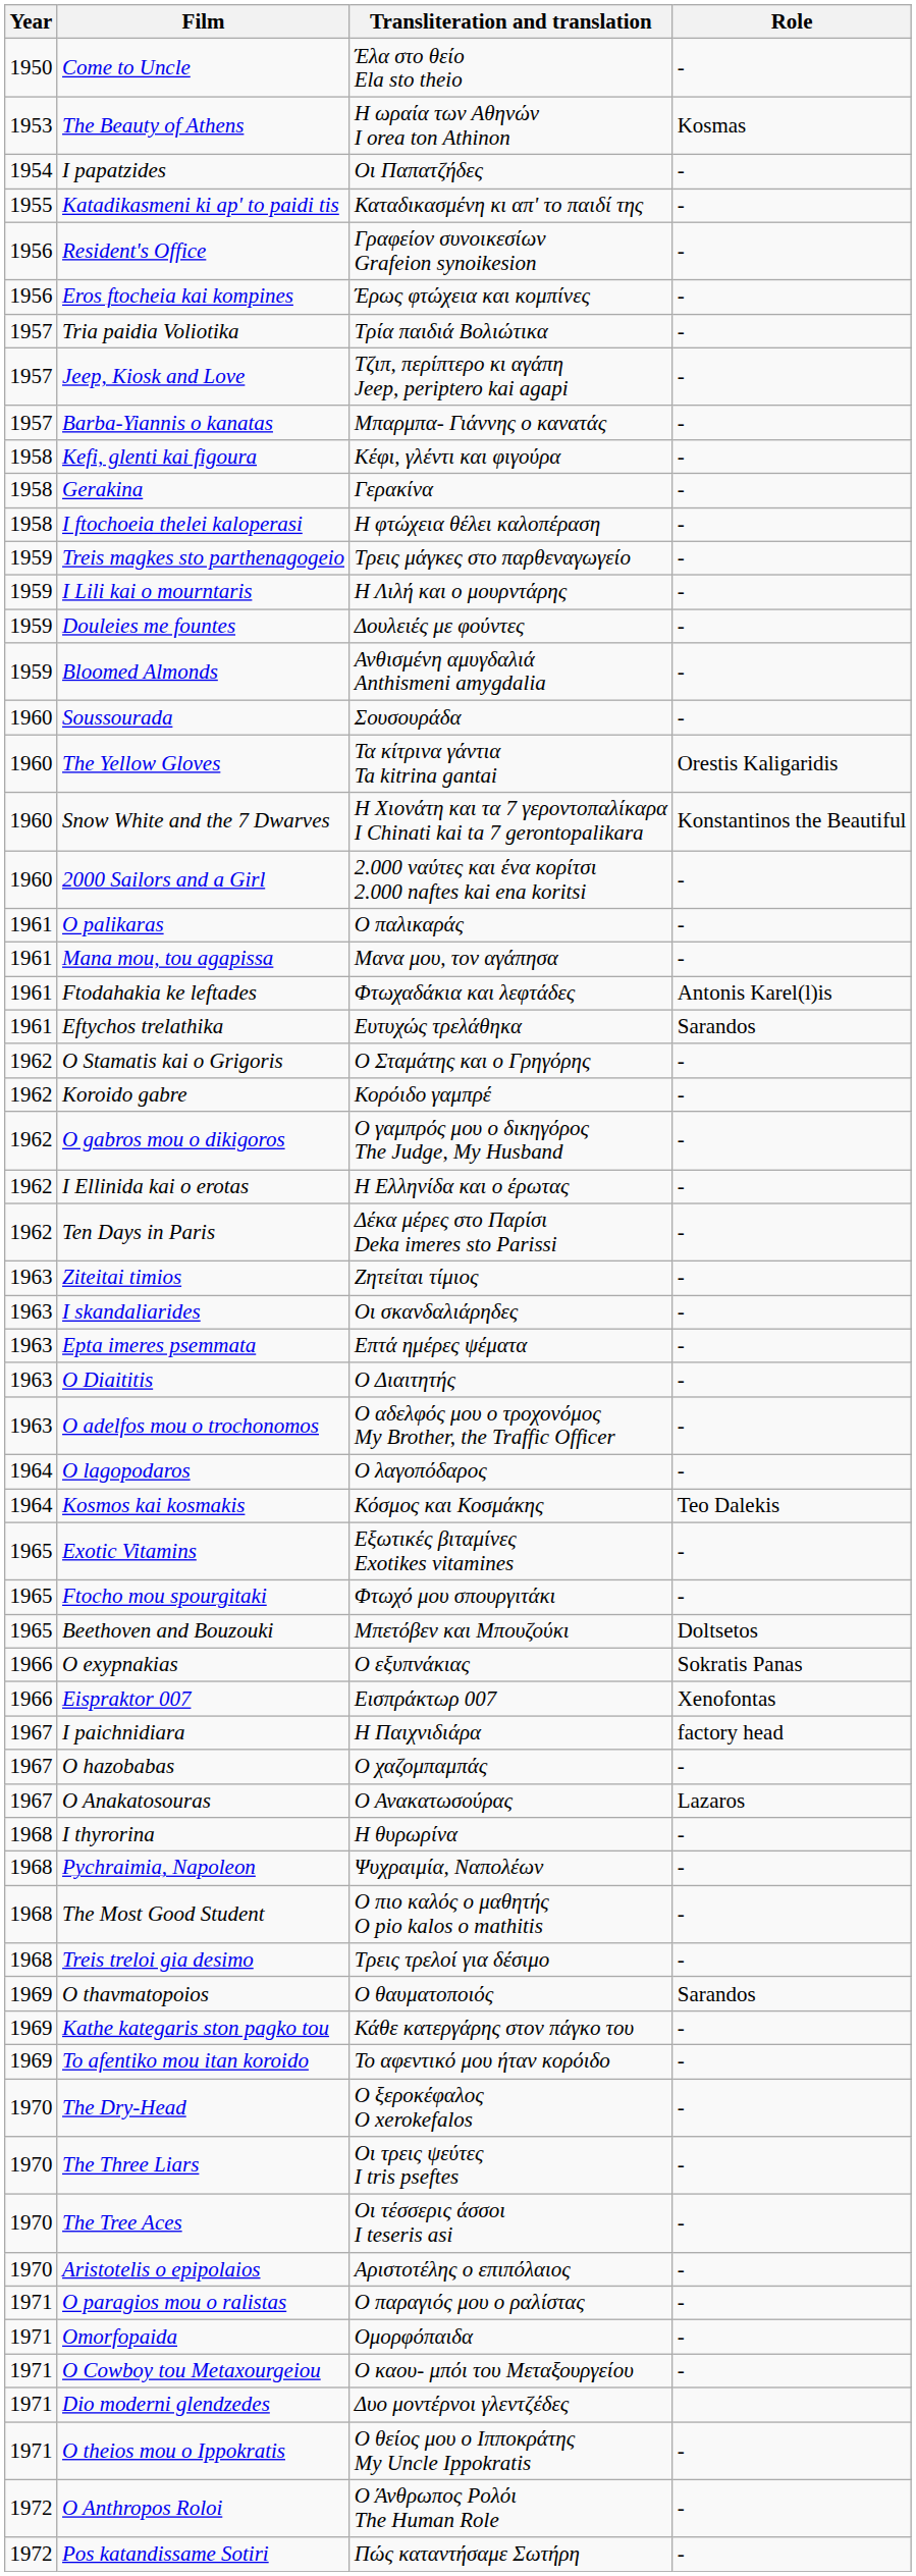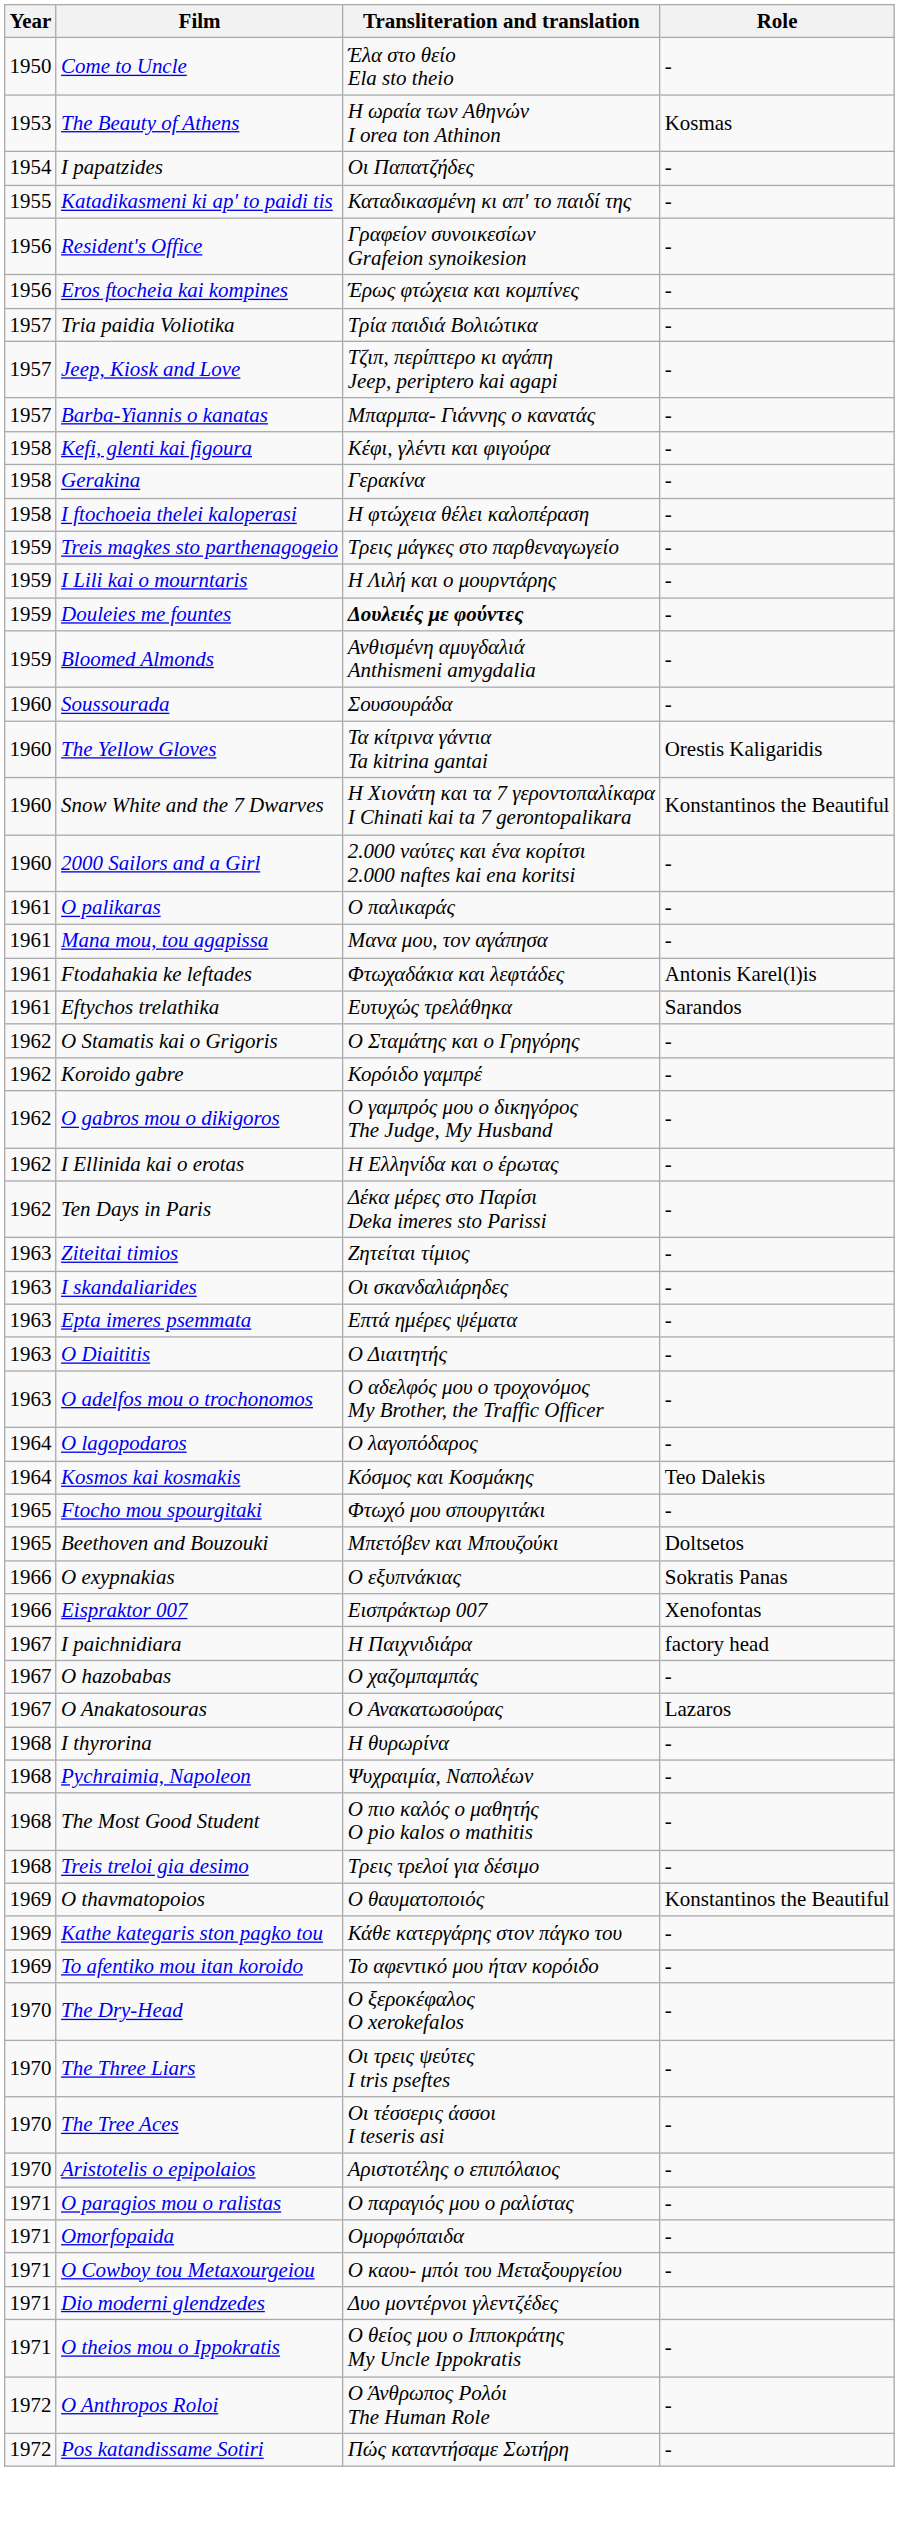 <table class="wikitable">
 <tr>
 <th>Year</th>
 <th>Film</th>
 <th>Transliteration and translation</th>
 <th>Role</th>
 </tr>
 <tr>
 <td>1950</td>
 <td><em><a href='#'>Come to Uncle</a></em></td>
 <td><em>Έλα στο θείο</em><br><em>Ela sto theio</em></td>
 <td>-</td>
 </tr>
 <tr>
 <td>1953</td>
 <td><em><a href='#'>The Beauty of Athens</a></em></td>
 <td><em>Η ωραία των Αθηνών</em><br><em>I orea ton Athinon</em></td>
 <td>Kosmas</td>
 </tr>
 <tr>
 <td>1954</td>
 <td><em>I papatzides</em></td>
 <td><em>Οι Παπατζήδες</em></td>
 <td>-</td>
 </tr>
 <tr>
 <td>1955</td>
 <td><em><a href='#'>Katadikasmeni ki ap' to paidi tis</a></em></td>
 <td><em>Καταδικασμένη κι απ' το παιδί της </em></td>
 <td>-</td>
 </tr>
 <tr>
 <td>1956</td>
 <td><em><a href='#'>Resident's Office</a></em></td>
 <td><em>Γραφείον συνοικεσίων</em><br><em>Grafeion synoikesion</em></td>
 <td>-</td>
 </tr>
 <tr>
 <td>1956</td>
 <td><em><a href='#'>Eros ftocheia kai kompines</a></em></td>
 <td><em>Έρως φτώχεια και κομπίνες</em></td>
 <td>-</td>
 </tr>
 <tr>
 <td>1957</td>
 <td><em>Tria paidia Voliotika</em></td>
 <td><em>Τρία παιδιά Βολιώτικα</em></td>
 <td>-</td>
 </tr>
 <tr>
 <td>1957</td>
 <td><em><a href='#'>Jeep, Kiosk and Love</a></em></td>
 <td><em>Τζιπ, περίπτερο κι αγάπη</em><br><em>Jeep, periptero kai agapi</em></td>
 <td>-</td>
 </tr>
 <tr>
 <td>1957</td>
 <td><em><a href='#'>Barba-Yiannis o kanatas</a></em></td>
 <td><em>Μπαρμπα- Γιάννης ο κανατάς</em></td>
 <td>-</td>
 </tr>
 <tr>
 <td>1958</td>
 <td><em><a href='#'>Kefi, glenti kai figoura</a></em></td>
 <td><em>Κέφι, γλέντι και φιγούρα</em></td>
 <td>-</td>
 </tr>
 <tr>
 <td>1958</td>
 <td><em><a href='#'>Gerakina</a></em></td>
 <td><em>Γερακίνα</em></td>
 <td>-</td>
 </tr>
 <tr>
 <td>1958</td>
 <td><em><a href='#'>I ftochoeia thelei kaloperasi</a></em></td>
 <td><em>Η φτώχεια θέλει καλοπέραση</em></td>
 <td>-</td>
 </tr>
 <tr>
 <td>1959</td>
 <td><em><a href='#'>Treis magkes sto parthenagogeio</a></em></td>
 <td><em>Τρεις μάγκες στο παρθεναγωγείο</em></td>
 <td>-</td>
 </tr>
 <tr>
 <td>1959</td>
 <td><em><a href='#'>I Lili kai o mourntaris</a></em></td>
 <td><em>Η Λιλή και ο μουρντάρης</em></td>
 <td>-</td>
 </tr>
 <tr>
 <td>1959</td>
 <td><em><a href='#'>Douleies me fountes</a></em></td>
-<td><em>Δουλειές με φούντες</em></td>
+<td><strong><em>Δουλειές με φούντες</em></strong></td>
 <td>-</td>
 </tr>
 <tr>
 <td>1959</td>
 <td><em><a href='#'>Bloomed Almonds</a></em></td>
 <td><em>Ανθισμένη αμυγδαλιά</em><br><em>Anthismeni amygdalia</em></td>
 <td>-</td>
 </tr>
 <tr>
 <td>1960</td>
 <td><em><a href='#'>Soussourada</a></em></td>
 <td><em>Σουσουράδα</em></td>
 <td>-</td>
 </tr>
 <tr>
 <td>1960</td>
 <td><em><a href='#'>The Yellow Gloves</a></em></td>
 <td><em>Τα κίτρινα γάντια</em><br><em>Ta kitrina gantai</em></td>
 <td>Orestis Kaligaridis</td>
 </tr>
 <tr>
 <td>1960</td>
 <td><em>Snow White and the 7 Dwarves</em></td>
 <td><em>Η Χιονάτη και τα 7 γεροντοπαλίκαρα</em><br><em>I Chinati kai ta 7 gerontopalikara</em></td>
 <td>Konstantinos the Beautiful</td>
 </tr>
 <tr>
 <td>1960</td>
 <td><em><a href='#'>2000 Sailors and a Girl</a></em></td>
 <td><em>2.000 ναύτες και ένα κορίτσι</em><br><em>2.000 naftes kai ena koritsi</em></td>
 <td>-</td>
 </tr>
 <tr>
 <td>1961</td>
 <td><em><a href='#'>O palikaras</a></em></td>
 <td><em>Ο παλικαράς </em></td>
 <td>-</td>
 </tr>
 <tr>
 <td>1961</td>
 <td><em><a href='#'>Mana mou, tou agapissa</a></em></td>
 <td><em>Μανα μου, τον αγάπησα</em></td>
 <td>-</td>
 </tr>
 <tr>
 <td>1961</td>
 <td><em>Ftodahakia ke leftades</em></td>
 <td><em>Φτωχαδάκια και λεφτάδες</em></td>
 <td>Antonis Karel(l)is</td>
 </tr>
 <tr>
 <td>1961</td>
 <td><em>Eftychos trelathika</em></td>
 <td><em>Ευτυχώς τρελάθηκα</em></td>
 <td>Sarandos</td>
 </tr>
 <tr>
 <td>1962</td>
 <td><em>O Stamatis kai o Grigoris</em></td>
 <td><em>Ο Σταμάτης και ο Γρηγόρης</em></td>
 <td>-</td>
 </tr>
 <tr>
 <td>1962</td>
 <td><em>Koroido gabre</em></td>
 <td><em>Κορόιδο γαμπρέ</em></td>
 <td>-</td>
 </tr>
 <tr>
 <td>1962</td>
 <td><em><a href='#'>O gabros mou o dikigoros</a></em></td>
 <td><em>Ο γαμπρός μου ο δικηγόρος</em><br><em>The Judge, My Husband</em></td>
 <td>-</td>
 </tr>
 <tr>
 <td>1962</td>
 <td><em>I Ellinida kai o erotas</em></td>
 <td><em>Η Ελληνίδα και ο έρωτας</em></td>
 <td>-</td>
 </tr>
 <tr>
 <td>1962</td>
 <td><em>Ten Days in Paris</em></td>
 <td><em>Δέκα μέρες στο Παρίσι</em><br><em>Deka imeres sto Parissi</em></td>
 <td>-</td>
 </tr>
 <tr>
 <td>1963</td>
 <td><em><a href='#'>Ziteitai timios</a></em></td>
 <td><em>Ζητείται τίμιος</em></td>
 <td>-</td>
 </tr>
 <tr>
 <td>1963</td>
 <td><em><a href='#'>I skandaliarides</a></em></td>
 <td><em>Οι σκανδαλιάρηδες</em></td>
 <td>-</td>
 </tr>
 <tr>
 <td>1963</td>
 <td><em><a href='#'>Epta imeres psemmata</a></em></td>
 <td><em>Επτά ημέρες ψέματα</em></td>
 <td>-</td>
 </tr>
 <tr>
 <td>1963</td>
 <td><em><a href='#'>O Diaititis</a></em></td>
 <td><em>Ο Διαιτητής</em></td>
 <td>-</td>
 </tr>
 <tr>
 <td>1963</td>
 <td><em><a href='#'>O adelfos mou o trochonomos</a></em></td>
 <td><em>Ο αδελφός μου ο τροχονόμος</em><br><em>My Brother, the Traffic Officer</em></td>
 <td>-</td>
 </tr>
 <tr>
 <td>1964</td>
 <td><em><a href='#'>O lagopodaros</a></em></td>
 <td><em>Ο λαγοπόδαρος</em></td>
 <td>-</td>
 </tr>
 <tr>
 <td>1964</td>
 <td><em><a href='#'>Kosmos kai kosmakis</a></em></td>
 <td><em>Κόσμος και Κοσμάκης</em></td>
 <td>Teo Dalekis</td>
 </tr>
 <tr>
 <td>1965</td>
-<td><em><a href='#'>Exotic Vitamins</a></em></td>
-<td><em>Εξωτικές βιταμίνες</em><br><em>Exotikes vitamines</em></td>
-<td>-</td>
-</tr>
-<tr>
-<td>1965</td>
 <td><em><a href='#'>Ftocho mou spourgitaki</a></em></td>
 <td><em>Φτωχό μου σπουργιτάκι</em></td>
 <td>-</td>
 </tr>
 <tr>
 <td>1965</td>
 <td><em>Beethoven and Bouzouki</em></td>
 <td><em>Μπετόβεν και Μπουζούκι</em></td>
 <td>Doltsetos</td>
 </tr>
 <tr>
 <td>1966</td>
 <td><em>O exypnakias</em></td>
 <td><em>Ο εξυπνάκιας</em></td>
 <td>Sokratis Panas</td>
 </tr>
 <tr>
 <td>1966</td>
 <td><em><a href='#'>Eispraktor 007</a></em></td>
 <td><em>Εισπράκτωρ 007</em></td>
 <td>Xenofontas</td>
 </tr>
 <tr>
 <td>1967</td>
 <td><em>I paichnidiara</em></td>
 <td><em>Η Παιχνιδιάρα</em></td>
 <td>factory head</td>
 </tr>
 <tr>
 <td>1967</td>
 <td><em>O hazobabas</em></td>
 <td><em>Ο χαζομπαμπάς</em></td>
 <td>-</td>
 </tr>
 <tr>
 <td>1967</td>
 <td><em>O Anakatosouras</em></td>
 <td><em>Ο Ανακατωσούρας</em></td>
 <td>Lazaros</td>
 </tr>
 <tr>
 <td>1968</td>
 <td><em>I thyrorina</em></td>
 <td><em>Η θυρωρίνα</em></td>
 <td>-</td>
 </tr>
 <tr>
 <td>1968</td>
 <td><em><a href='#'>Pychraimia, Napoleon</a></em></td>
 <td><em>Ψυχραιμία, Ναπολέων</em></td>
 <td>-</td>
 </tr>
 <tr>
 <td>1968</td>
 <td><em>The Most Good Student</em></td>
 <td><em>Ο πιο καλός ο μαθητής</em><br><em>O pio kalos o mathitis</em></td>
 <td>-</td>
 </tr>
 <tr>
 <td>1968</td>
 <td><em><a href='#'>Treis treloi gia desimo</a></em></td>
 <td><em>Τρεις τρελοί για δέσιμο</em></td>
 <td>-</td>
 </tr>
 <tr>
 <td>1969</td>
 <td><em>O thavmatopoios</em></td>
 <td><em>Ο θαυματοποιός</em></td>
-<td>Sarandos</td>
+<td>Konstantinos the Beautiful</td>
 </tr>
 <tr>
 <td>1969</td>
 <td><em><a href='#'>Kathe kategaris ston pagko tou</a></em></td>
 <td><em>Κάθε κατεργάρης στον πάγκο του </em></td>
 <td>-</td>
 </tr>
 <tr>
 <td>1969</td>
 <td><em><a href='#'>To afentiko mou itan koroido</a></em></td>
 <td><em>Το αφεντικό μου ήταν κορόιδο</em></td>
 <td>-</td>
 </tr>
 <tr>
 <td>1970</td>
 <td><em><a href='#'>The Dry-Head</a></em></td>
 <td><em>Ο ξεροκέφαλος</em><br><em>O xerokefalos</em></td>
 <td>-</td>
 </tr>
 <tr>
 <td>1970</td>
 <td><em><a href='#'>The Three Liars</a></em></td>
 <td><em>Οι τρεις ψεύτες</em><br><em>I tris pseftes</em></td>
 <td>-</td>
 </tr>
 <tr>
 <td>1970</td>
 <td><em><a href='#'>The Tree Aces</a></em></td>
 <td><em>Οι τέσσερις άσσοι</em><br><em>I teseris asi</em></td>
 <td>-</td>
 </tr>
 <tr>
 <td>1970</td>
 <td><em><a href='#'>Aristotelis o epipolaios</a></em></td>
 <td><em>Αριστοτέλης ο επιπόλαιος</em></td>
 <td>-</td>
 </tr>
 <tr>
 <td>1971</td>
 <td><em><a href='#'>O paragios mou o ralistas</a></em></td>
 <td><em>Ο παραγιός μου ο ραλίστας</em></td>
 <td>-</td>
 </tr>
 <tr>
 <td>1971</td>
 <td><em><a href='#'>Omorfopaida</a></em></td>
 <td><em>Ομορφόπαιδα</em></td>
 <td>-</td>
 </tr>
 <tr>
 <td>1971</td>
 <td><em><a href='#'>O Cowboy tou Metaxourgeiou</a></em></td>
 <td><em>Ο καου- μπόι του Μεταξουργείου</em></td>
 <td>-</td>
 </tr>
 <tr>
 <td>1971</td>
 <td><em><a href='#'>Dio moderni glendzedes</a></em></td>
 <td><em>Δυο μοντέρνοι γλεντζέδες</em></td>
 </tr>
 <tr>
 <td>1971</td>
 <td><em><a href='#'>O theios mou o Ippokratis</a></em></td>
 <td><em>Ο θείος μου ο Ιπποκράτης</em><br><em>My Uncle Ippokratis</em></td>
 <td>-</td>
 </tr>
 <tr>
 <td>1972</td>
 <td><em><a href='#'>O Anthropos Roloi</a></em></td>
 <td><em>Ο Άνθρωπος Ρολόι</em><br><em>The Human Role</em></td>
 <td>-</td>
 </tr>
 <tr>
 <td>1972</td>
 <td><em><a href='#'>Pos katandissame Sotiri</a></em></td>
 <td><em>Πώς καταντήσαμε Σωτήρη</em></td>
 <td>-</td>
 </tr>
 </table>
